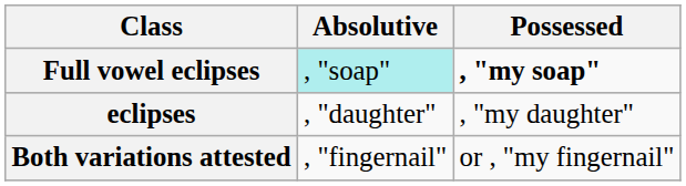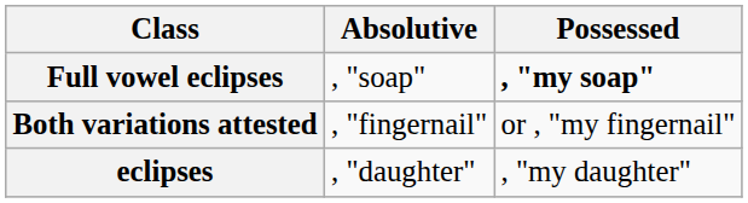 <table class="wikitable">
 <tr>
 <th>Class</th>
 <th>Absolutive</th>
 <th>Possessed</th>
 </tr>
 <tr>
 <th>Full vowel eclipses </th>
-<td style="background: paleturquoise;">, "soap"</td>
+<td>, "soap"</td>
 <td><strong>, "my soap"</strong></td>
+</tr>
+<tr>
+<th>Both variations attested</th>
+<td>, "fingernail"</td>
+<td> or , "my fingernail"</td>
 </tr>
 <tr>
 <th> eclipses </th>
 <td>, "daughter"</td>
 <td>, "my daughter"</td>
 </tr>
-<tr>
-<th>Both variations attested</th>
-<td>, "fingernail"</td>
-<td> or , "my fingernail"</td>
-</tr>
 </table>
